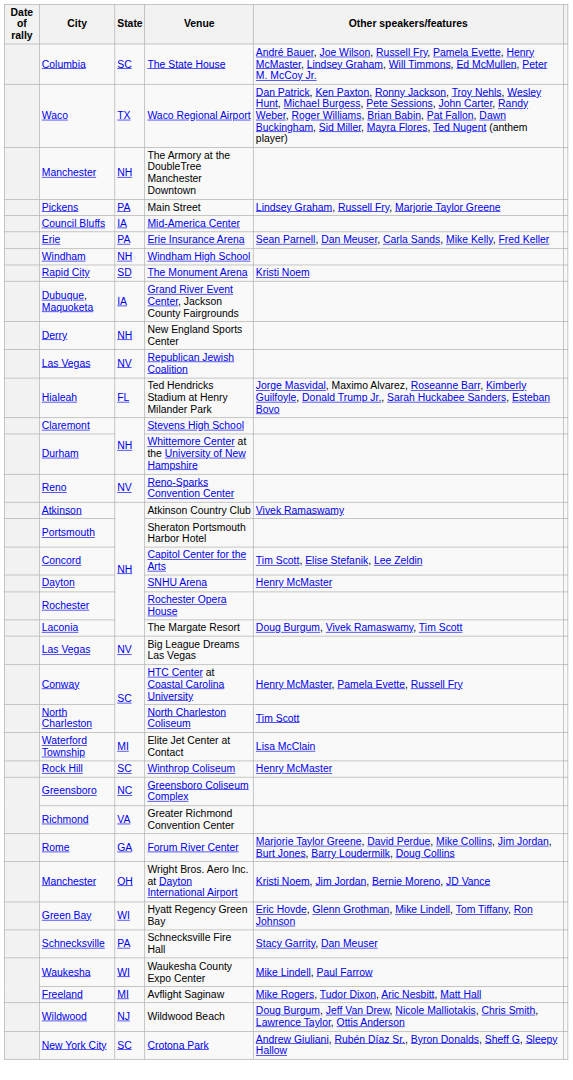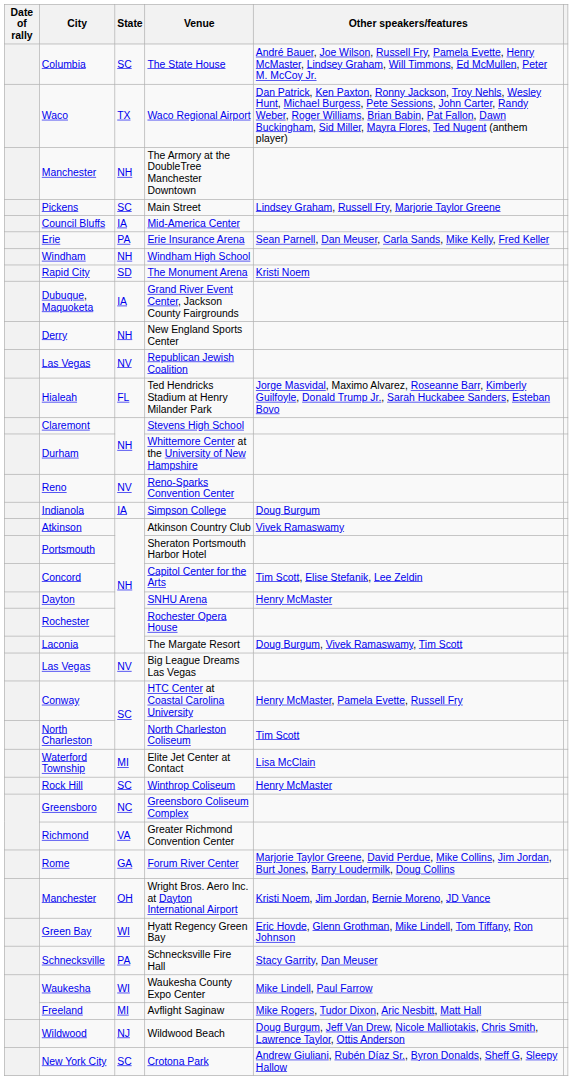 <table class="wikitable sortable sticky-header">
 <tr>
 <th scope="col" style="text-align:center;">Date of rally</th>
 <th scope="col" style="text-align:center;">City</th>
 <th scope="col" style="text-align:center;">State</th>
 <th scope="col" style="text-align:center;">Venue</th>
 <th scope="col" style="text-align:center;" class="unsortable">Other speakers/features</th>
 <th class="unsortable"></th>
 </tr>
 <tr>
 <th scope="row"></th>
 <td><a href='#'>Columbia</a></td>
 <td><a href='#'>SC</a></td>
 <td><a href='#'>The State House</a></td>
 <td><a href='#'>André Bauer</a>, <a href='#'>Joe Wilson</a>, <a href='#'>Russell Fry</a>, <a href='#'>Pamela Evette</a>, <a href='#'>Henry McMaster</a>, <a href='#'>Lindsey Graham</a>, <a href='#'>Will Timmons</a>, <a href='#'>Ed McMullen</a>, <a href='#'>Peter M. McCoy Jr.</a></td>
 <td></td>
 </tr>
 <tr>
 <th scope="row"></th>
 <td><a href='#'>Waco</a></td>
 <td><a href='#'>TX</a></td>
 <td><a href='#'>Waco Regional Airport</a></td>
 <td><a href='#'>Dan Patrick</a>, <a href='#'>Ken Paxton</a>, <a href='#'>Ronny Jackson</a>, <a href='#'>Troy Nehls</a>, <a href='#'>Wesley Hunt</a>, <a href='#'>Michael Burgess</a>, <a href='#'>Pete Sessions</a>, <a href='#'>John Carter</a>, <a href='#'>Randy Weber</a>, <a href='#'>Roger Williams</a>, <a href='#'>Brian Babin</a>, <a href='#'>Pat Fallon</a>, <a href='#'>Dawn Buckingham</a>, <a href='#'>Sid Miller</a>, <a href='#'>Mayra Flores</a>, <a href='#'>Ted Nugent</a> (anthem player)</td>
 <td></td>
 </tr>
 <tr>
 <th scope="row"></th>
 <td><a href='#'>Manchester</a></td>
 <td><a href='#'>NH</a></td>
 <td>The Armory at the DoubleTree Manchester Downtown</td>
 <td></td>
 <td></td>
 </tr>
 <tr>
 <th scope="row"></th>
 <td><a href='#'>Pickens</a></td>
-<td><a href='#'>PA</a></td>
+<td><a href='#'>SC</a></td>
 <td>Main Street</td>
 <td><a href='#'>Lindsey Graham</a>, <a href='#'>Russell Fry</a>, <a href='#'>Marjorie Taylor Greene</a></td>
 <td></td>
 </tr>
 <tr>
 <th scope="row"></th>
 <td><a href='#'>Council Bluffs</a></td>
 <td><a href='#'>IA</a></td>
 <td><a href='#'>Mid-America Center</a></td>
 <td></td>
 <td></td>
 </tr>
 <tr>
 <th scope="row"></th>
 <td><a href='#'>Erie</a></td>
 <td><a href='#'>PA</a></td>
 <td><a href='#'>Erie Insurance Arena</a></td>
 <td><a href='#'>Sean Parnell</a>, <a href='#'>Dan Meuser</a>, <a href='#'>Carla Sands</a>, <a href='#'>Mike Kelly</a>, <a href='#'>Fred Keller</a></td>
 <td></td>
 </tr>
 <tr>
 <th scope="row"></th>
 <td><a href='#'>Windham</a></td>
 <td><a href='#'>NH</a></td>
 <td><a href='#'>Windham High School</a></td>
 <td></td>
 <td></td>
 </tr>
 <tr>
 <th scope="row"></th>
 <td><a href='#'>Rapid City</a></td>
 <td><a href='#'>SD</a></td>
 <td><a href='#'>The Monument Arena</a></td>
 <td><a href='#'>Kristi Noem</a></td>
 <td></td>
 </tr>
 <tr>
 <th scope="row"></th>
 <td><a href='#'>Dubuque</a>, <a href='#'>Maquoketa</a></td>
 <td><a href='#'>IA</a></td>
 <td><a href='#'>Grand River Event Center</a>, Jackson County Fairgrounds</td>
 <td></td>
 <td></td>
 </tr>
 <tr>
 <th scope="row"></th>
 <td><a href='#'>Derry</a></td>
 <td><a href='#'>NH</a></td>
 <td>New England Sports Center</td>
 <td></td>
 <td></td>
 </tr>
 <tr>
 <th scope="row"></th>
 <td><a href='#'>Las Vegas</a></td>
 <td><a href='#'>NV</a></td>
 <td><a href='#'>Republican Jewish Coalition</a></td>
 <td></td>
 <td></td>
 </tr>
 <tr>
 <th scope="row"></th>
 <td><a href='#'>Hialeah</a></td>
 <td><a href='#'>FL</a></td>
 <td>Ted Hendricks Stadium at Henry Milander Park</td>
 <td><a href='#'>Jorge Masvidal</a>, Maximo Alvarez, <a href='#'>Roseanne Barr</a>, <a href='#'>Kimberly Guilfoyle</a>, <a href='#'>Donald Trump Jr.</a>, <a href='#'>Sarah Huckabee Sanders</a>, <a href='#'>Esteban Bovo</a></td>
 <td></td>
 </tr>
 <tr>
 <th scope="row"></th>
 <td><a href='#'>Claremont</a></td>
 <td rowspan="2"><a href='#'>NH</a></td>
 <td><a href='#'>Stevens High School</a></td>
 <td></td>
 <td></td>
 </tr>
 <tr>
 <th scope="row"></th>
 <td><a href='#'>Durham</a></td>
 <td><a href='#'>Whittemore Center</a> at the <a href='#'>University of New Hampshire</a></td>
 <td></td>
 <td></td>
 </tr>
 <tr>
 <th scope="row"></th>
 <td><a href='#'>Reno</a></td>
 <td><a href='#'>NV</a></td>
 <td><a href='#'>Reno-Sparks Convention Center</a></td>
 <td></td>
+<td></td>
+</tr>
+<tr>
+<th scope="row"></th>
+<td><a href='#'>Indianola</a></td>
+<td><a href='#'>IA</a></td>
+<td><a href='#'>Simpson College</a></td>
+<td><a href='#'>Doug Burgum</a></td>
 <td></td>
 </tr>
 <tr>
 <th scope="row"></th>
 <td><a href='#'>Atkinson</a></td>
 <td rowspan="6"><a href='#'>NH</a></td>
 <td>Atkinson Country Club</td>
 <td><a href='#'>Vivek Ramaswamy</a></td>
 <td></td>
 </tr>
 <tr>
 <th scope="row"></th>
 <td><a href='#'>Portsmouth</a></td>
 <td>Sheraton Portsmouth Harbor Hotel</td>
 <td></td>
 <td></td>
 </tr>
 <tr>
 <th scope="row"></th>
 <td><a href='#'>Concord</a></td>
 <td><a href='#'>Capitol Center for the Arts</a></td>
 <td><a href='#'>Tim Scott</a>, <a href='#'>Elise Stefanik</a>, <a href='#'>Lee Zeldin</a></td>
 <td></td>
 </tr>
 <tr>
 <th scope="row"></th>
 <td><a href='#'>Dayton</a></td>
 <td><a href='#'>SNHU Arena</a></td>
 <td><a href='#'>Henry McMaster</a></td>
 <td></td>
 </tr>
 <tr>
 <th scope="row"></th>
 <td><a href='#'>Rochester</a></td>
 <td><a href='#'>Rochester Opera House</a></td>
 <td></td>
 <td></td>
 </tr>
 <tr>
 <th scope="row"></th>
 <td><a href='#'>Laconia</a></td>
 <td>The Margate Resort</td>
 <td><a href='#'>Doug Burgum</a>, <a href='#'>Vivek Ramaswamy</a>, <a href='#'>Tim Scott</a></td>
 <td></td>
 </tr>
 <tr>
 <th scope="row"></th>
 <td><a href='#'>Las Vegas</a></td>
 <td><a href='#'>NV</a></td>
 <td>Big League Dreams Las Vegas</td>
 <td></td>
 <td></td>
 </tr>
 <tr>
 <th scope="row"></th>
 <td><a href='#'>Conway</a></td>
 <td rowspan="2"><a href='#'>SC</a></td>
 <td><a href='#'>HTC Center</a> at <a href='#'>Coastal Carolina University</a></td>
 <td><a href='#'>Henry McMaster</a>, <a href='#'>Pamela Evette</a>, <a href='#'>Russell Fry</a></td>
 <td></td>
 </tr>
 <tr>
 <th scope="row"></th>
 <td><a href='#'>North Charleston</a></td>
 <td><a href='#'>North Charleston Coliseum</a></td>
 <td><a href='#'>Tim Scott</a></td>
 <td></td>
 </tr>
 <tr>
 <th scope="row"></th>
 <td><a href='#'>Waterford Township</a></td>
 <td><a href='#'>MI</a></td>
 <td>Elite Jet Center at Contact</td>
 <td><a href='#'>Lisa McClain</a></td>
 <td></td>
 </tr>
 <tr>
 <th scope="row"></th>
 <td><a href='#'>Rock Hill</a></td>
 <td><a href='#'>SC</a></td>
 <td><a href='#'>Winthrop Coliseum</a></td>
 <td><a href='#'>Henry McMaster</a></td>
 <td></td>
 </tr>
 <tr>
 <th rowspan="2"></th>
 <td><a href='#'>Greensboro</a></td>
 <td><a href='#'>NC</a></td>
 <td><a href='#'>Greensboro Coliseum Complex</a></td>
 <td></td>
 <td></td>
 </tr>
 <tr>
 <td><a href='#'>Richmond</a></td>
 <td><a href='#'>VA</a></td>
 <td>Greater Richmond Convention Center</td>
 <td></td>
 <td></td>
 </tr>
 <tr>
 <th scope="row"></th>
 <td><a href='#'>Rome</a></td>
 <td><a href='#'>GA</a></td>
 <td><a href='#'>Forum River Center</a></td>
 <td><a href='#'>Marjorie Taylor Greene</a>, <a href='#'>David Perdue</a>, <a href='#'>Mike Collins</a>, <a href='#'>Jim Jordan</a>, <a href='#'>Burt Jones</a>, <a href='#'>Barry Loudermilk</a>, <a href='#'>Doug Collins</a></td>
 <td></td>
 </tr>
 <tr>
 <th scope="row"></th>
 <td><a href='#'>Manchester</a></td>
 <td><a href='#'>OH</a></td>
 <td>Wright Bros. Aero Inc. at <a href='#'>Dayton International Airport</a></td>
 <td><a href='#'>Kristi Noem</a>, <a href='#'>Jim Jordan</a>, <a href='#'>Bernie Moreno</a>, <a href='#'>JD Vance</a></td>
 <td></td>
 </tr>
 <tr>
 <th scope="row"></th>
 <td><a href='#'>Green Bay</a></td>
 <td><a href='#'>WI</a></td>
 <td>Hyatt Regency Green Bay</td>
 <td><a href='#'>Eric Hovde</a>, <a href='#'>Glenn Grothman</a>, <a href='#'>Mike Lindell</a>, <a href='#'>Tom Tiffany</a>, <a href='#'>Ron Johnson</a></td>
 <td></td>
 </tr>
 <tr>
 <th scope="row"></th>
 <td><a href='#'>Schnecksville</a></td>
 <td><a href='#'>PA</a></td>
 <td>Schnecksville Fire Hall</td>
 <td><a href='#'>Stacy Garrity</a>, <a href='#'>Dan Meuser</a></td>
 <td></td>
 </tr>
 <tr>
 <th rowspan="2"></th>
 <td><a href='#'>Waukesha</a></td>
 <td><a href='#'>WI</a></td>
 <td>Waukesha County Expo Center</td>
 <td><a href='#'>Mike Lindell</a>, <a href='#'>Paul Farrow</a></td>
 <td></td>
 </tr>
 <tr>
 <td><a href='#'>Freeland</a></td>
 <td><a href='#'>MI</a></td>
 <td>Avflight Saginaw</td>
 <td><a href='#'>Mike Rogers</a>, <a href='#'>Tudor Dixon</a>, <a href='#'>Aric Nesbitt</a>, <a href='#'>Matt Hall</a></td>
 <td></td>
 </tr>
 <tr>
 <th scope="row"></th>
 <td><a href='#'>Wildwood</a></td>
 <td><a href='#'>NJ</a></td>
 <td>Wildwood Beach</td>
 <td><a href='#'>Doug Burgum</a>, <a href='#'>Jeff Van Drew</a>, <a href='#'>Nicole Malliotakis</a>, <a href='#'>Chris Smith</a>, <a href='#'>Lawrence Taylor</a>, <a href='#'>Ottis Anderson</a></td>
 <td></td>
 </tr>
 <tr>
 <th scope="row"></th>
 <td><a href='#'>New York City</a></td>
 <td><a href='#'>SC</a></td>
 <td><a href='#'>Crotona Park</a></td>
 <td><a href='#'>Andrew Giuliani</a>, <a href='#'>Rubén Díaz Sr.</a>, <a href='#'>Byron Donalds</a>, <a href='#'>Sheff G</a>, <a href='#'>Sleepy Hallow</a></td>
 <td></td>
 </tr>
 </table>
